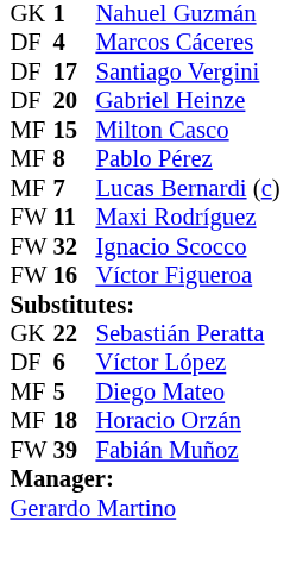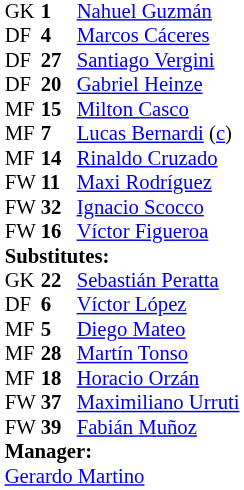 <table cellspacing="0" cellpadding="0" style="font-size:90%; margin:auto">
 <tr>
 <th width=25></th>
 <th width=25></th>
 </tr>
 <tr>
 <td>GK</td>
 <td><strong>1</strong></td>
 <td> <a href='#'>Nahuel Guzmán</a></td>
 </tr>
 <tr>
 <td>DF</td>
 <td><strong>4</strong></td>
 <td> <a href='#'>Marcos Cáceres</a></td>
 </tr>
 <tr>
 <td>DF</td>
-<td><strong>17</strong></td>
+<td><strong>27</strong></td>
 <td> <a href='#'>Santiago Vergini</a></td>
 <td></td>
 </tr>
 <tr>
 <td>DF</td>
 <td><strong>20</strong></td>
 <td> <a href='#'>Gabriel Heinze</a></td>
 </tr>
 <tr>
 <td>MF</td>
 <td><strong>15</strong></td>
 <td> <a href='#'>Milton Casco</a></td>
 </tr>
 <tr>
 <td>MF</td>
-<td><strong>8</strong></td>
-<td> <a href='#'>Pablo Pérez</a></td>
-<td></td>
-<td></td>
+<td><strong>7</strong></td>
+<td> <a href='#'>Lucas Bernardi</a> (<a href='#'>c</a>)</td>
 </tr>
 <tr>
 <td>MF</td>
-<td><strong>7</strong></td>
-<td> <a href='#'>Lucas Bernardi</a> (<a href='#'>c</a>)</td>
+<td><strong>14</strong></td>
+<td> <a href='#'>Rinaldo Cruzado</a></td>
+<td></td>
+<td></td>
 </tr>
 <tr>
 <td>FW</td>
 <td><strong>11</strong></td>
 <td> <a href='#'>Maxi Rodríguez</a></td>
 </tr>
 <tr>
 <td>FW</td>
 <td><strong>32</strong></td>
 <td> <a href='#'>Ignacio Scocco</a></td>
 </tr>
 <tr>
 <td>FW</td>
 <td><strong>16</strong></td>
 <td> <a href='#'>Víctor Figueroa</a></td>
 </tr>
 <tr>
 <td colspan=3><strong>Substitutes:</strong></td>
 </tr>
 <tr>
 <td>GK</td>
 <td><strong>22</strong></td>
 <td> <a href='#'>Sebastián Peratta</a></td>
 </tr>
 <tr>
 <td>DF</td>
 <td><strong>6</strong></td>
 <td> <a href='#'>Víctor López</a></td>
 </tr>
 <tr>
 <td>MF</td>
 <td><strong>5</strong></td>
 <td> <a href='#'>Diego Mateo</a></td>
 </tr>
 <tr>
 <td>MF</td>
+<td><strong>28</strong></td>
+<td> <a href='#'>Martín Tonso</a></td>
+<td></td>
+<td></td>
+</tr>
+<tr>
+<td>MF</td>
 <td><strong>18</strong></td>
 <td> <a href='#'>Horacio Orzán</a></td>
+</tr>
+<tr>
+<td>FW</td>
+<td><strong>37</strong></td>
+<td> <a href='#'>Maximiliano Urruti</a></td>
+<td></td>
+<td></td>
 </tr>
 <tr>
 <td>FW</td>
 <td><strong>39</strong></td>
 <td> <a href='#'>Fabián Muñoz</a></td>
 </tr>
 <tr>
 <td colspan=3><strong>Manager:</strong></td>
 </tr>
 <tr>
 <td colspan=4> <a href='#'>Gerardo Martino</a></td>
 </tr>
 </table>
